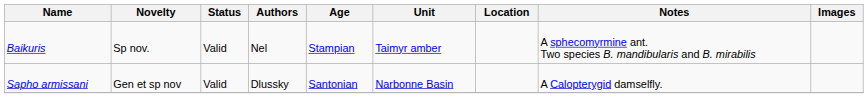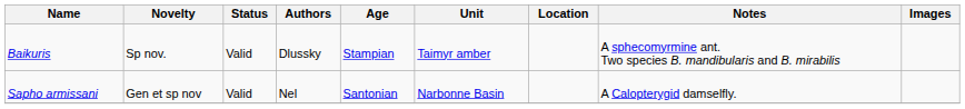 <table class="wikitable sortable" align="center" width="100%">
 <tr>
 <th>Name</th>
 <th>Novelty</th>
 <th>Status</th>
 <th>Authors</th>
 <th>Age</th>
 <th>Unit</th>
 <th>Location</th>
 <th>Notes</th>
 <th>Images</th>
 </tr>
 <tr>
 <td><br><em><a href='#'>Baikuris</a></em></td>
 <td><br>Sp nov.</td>
 <td><br>Valid</td>
-<td><br>Nel</td>
+<td><br>Dlussky</td>
 <td><br><a href='#'>Stampian</a></td>
 <td><br><a href='#'>Taimyr amber</a></td>
 <td><br></td>
 <td><br>A <a href='#'>sphecomyrmine</a> ant.<br> Two species <em>B. mandibularis</em> and <em>B. mirabilis</em></td>
 <td><br></td>
 </tr>
 <tr>
 <td><br><em><a href='#'>Sapho armissani</a></em></td>
 <td><br>Gen et sp nov</td>
 <td><br>Valid</td>
-<td><br>Dlussky</td>
+<td><br>Nel</td>
 <td><br><a href='#'>Santonian</a></td>
 <td><br><a href='#'>Narbonne Basin</a></td>
 <td><br></td>
 <td><br>A <a href='#'>Calopterygid</a> damselfly.</td>
 <td><br></td>
 </tr>
 <tr>
 </tr>
 </table>
